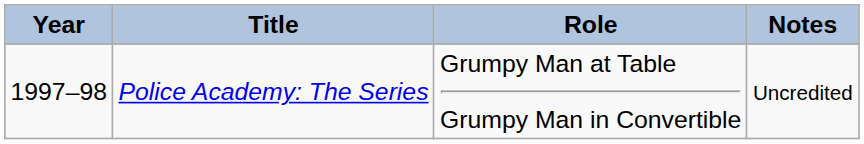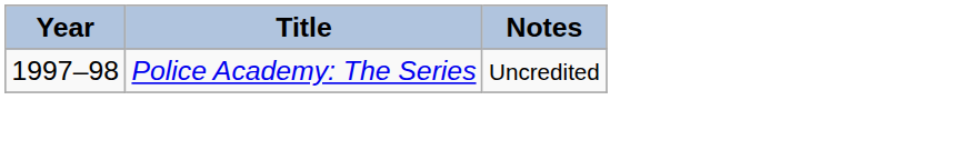 <table class="wikitable" style="font-size:95%;">
 <tr>
 <th style="background:#B0C4DE;">Year</th>
 <th style="background:#B0C4DE;">Title</th>
-<th style="background:#B0C4DE;">Role</th>
 <th style="background:#B0C4DE;">Notes</th>
 </tr>
 <tr>
 <td>1997–98</td>
 <td><em><a href='#'>Police Academy: The Series</a></em></td>
-<td>Grumpy Man at Table<hr>Grumpy Man in Convertible</td>
 <td style="text-align:center;"><small>Uncredited</small></td>
 </tr>
 </table>
